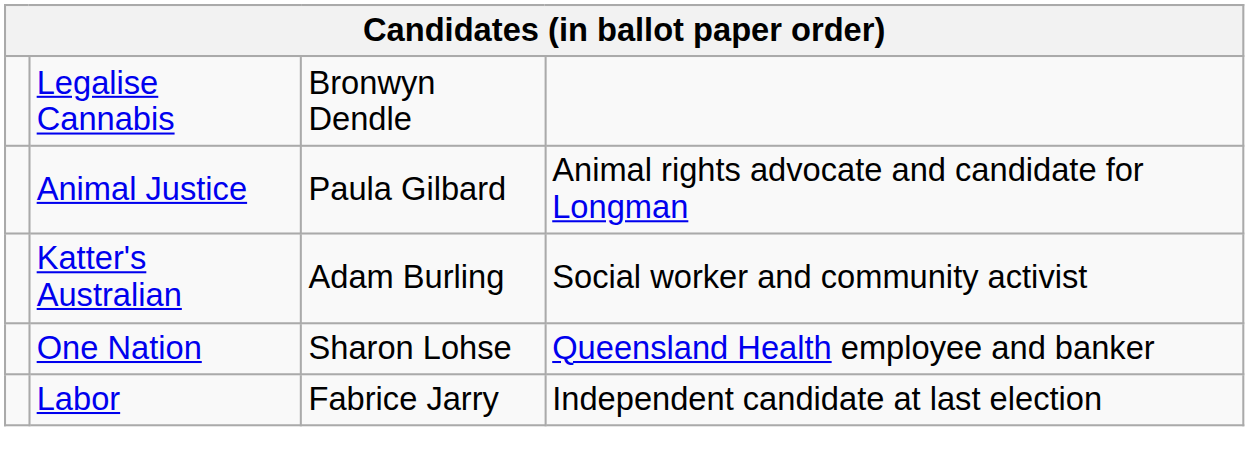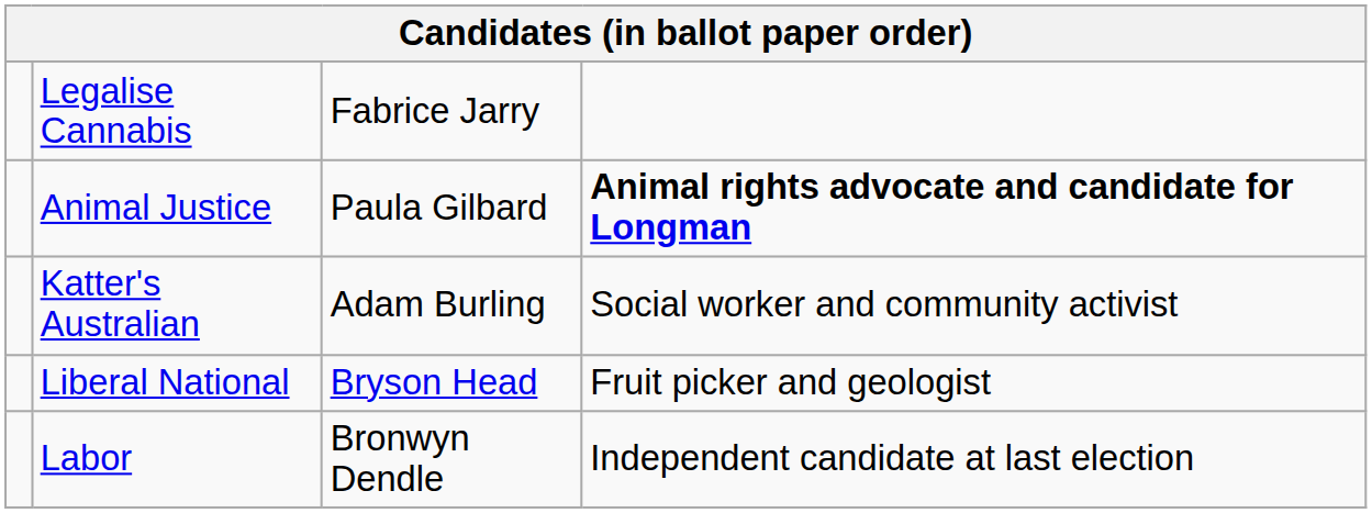 <table class="wikitable">
 <tr>
 <th colspan=4>Candidates (in ballot paper order)</th>
 </tr>
 <tr>
 <td> </td>
 <td><a href='#'>Legalise Cannabis</a></td>
-<td>Bronwyn Dendle</td>
+<td>Fabrice Jarry</td>
 <td></td>
 </tr>
 <tr>
 <td> </td>
 <td><a href='#'>Animal Justice</a></td>
 <td>Paula Gilbard</td>
-<td>Animal rights advocate and candidate for <a href='#'>Longman</a></td>
+<td><strong>Animal rights advocate and candidate for <a href='#'>Longman</a></strong></td>
 </tr>
 <tr>
 <td> </td>
 <td><a href='#'>Katter's Australian</a></td>
 <td>Adam Burling</td>
 <td>Social worker and community activist</td>
 </tr>
 <tr>
 <td> </td>
-<td><a href='#'>One Nation</a></td>
-<td>Sharon Lohse</td>
-<td><a href='#'>Queensland Health</a> employee and banker</td>
+<td><a href='#'>Liberal National</a></td>
+<td><a href='#'>Bryson Head</a></td>
+<td>Fruit picker and geologist</td>
 </tr>
 <tr>
 <td> </td>
 <td><a href='#'>Labor</a></td>
-<td>Fabrice Jarry</td>
+<td>Bronwyn Dendle</td>
 <td>Independent candidate at last election</td>
 </tr>
 </table>
